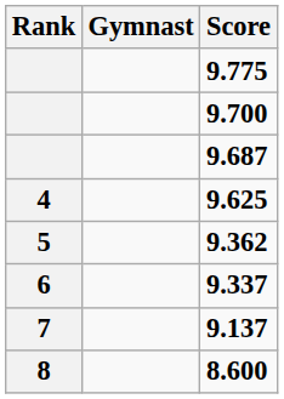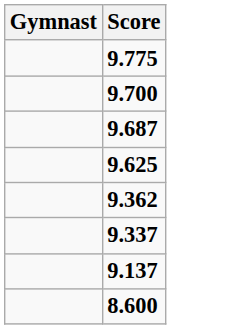 <table class="wikitable sortable">
 <tr>
-<th scope="col">Rank</th>
 <th scope="col">Gymnast</th>
 <th scope="col">Score</th>
 </tr>
 <tr>
-<th scope="row"></th>
 <td></td>
 <td><strong>9.775</strong></td>
 </tr>
 <tr>
-<th scope="row"></th>
 <td></td>
 <td><strong>9.700</strong></td>
 </tr>
 <tr>
-<th scope="row"></th>
 <td></td>
 <td><strong>9.687</strong></td>
 </tr>
 <tr>
-<th scope="row">4</th>
 <td></td>
 <td><strong>9.625</strong></td>
 </tr>
 <tr>
-<th scope="row">5</th>
 <td></td>
 <td><strong>9.362</strong></td>
 </tr>
 <tr>
-<th scope="row">6</th>
 <td></td>
 <td><strong>9.337</strong></td>
 </tr>
 <tr>
-<th scope="row">7</th>
 <td></td>
 <td><strong>9.137</strong></td>
 </tr>
 <tr>
-<th scope="row">8</th>
 <td></td>
 <td><strong>8.600</strong></td>
 </tr>
 </table>
